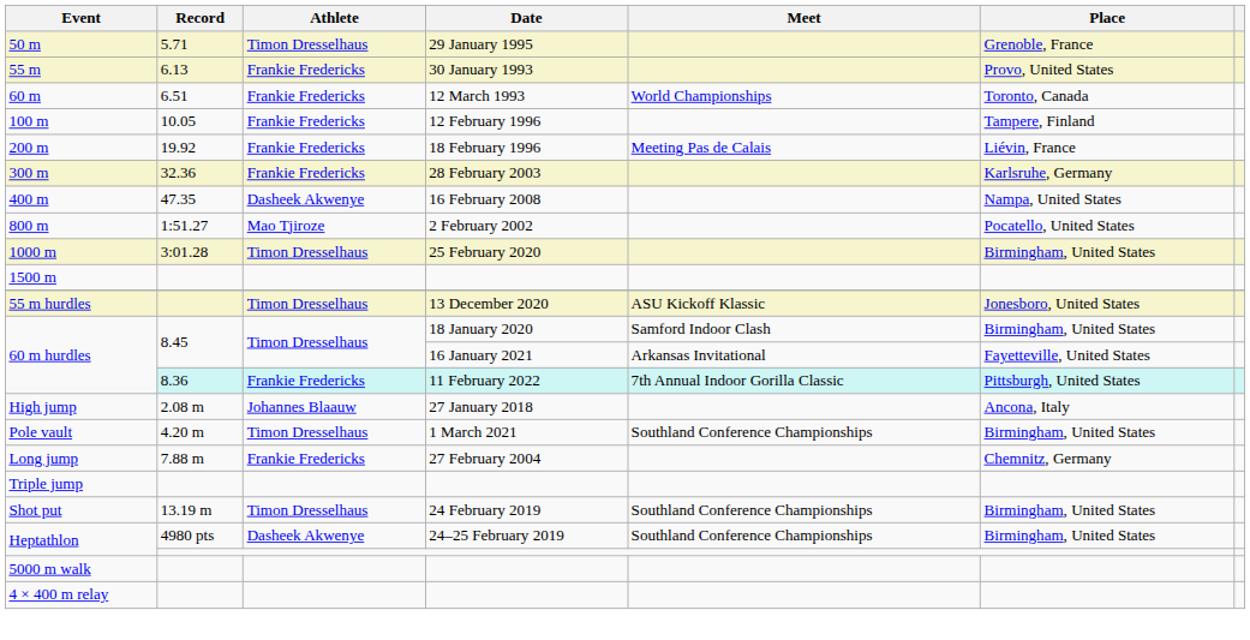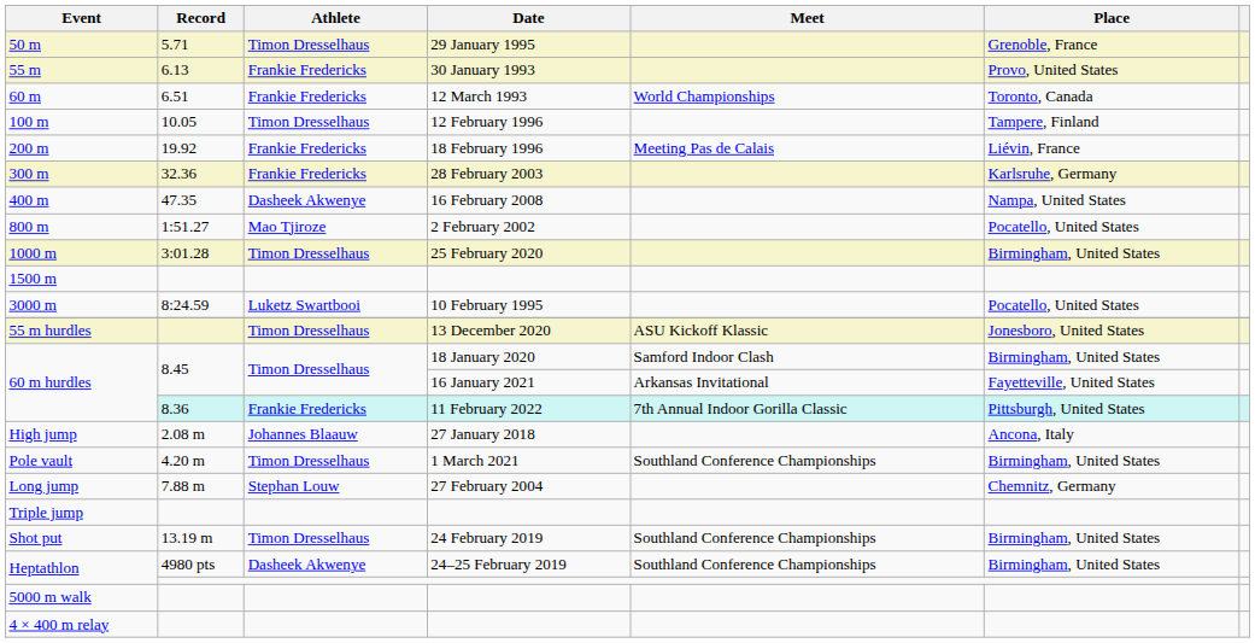 <table class="wikitable" style="font-size:95%; width: 95%;">
 <tr>
 <th>Event</th>
 <th>Record</th>
 <th>Athlete</th>
 <th>Date</th>
 <th>Meet</th>
 <th>Place</th>
 <th></th>
 </tr>
 <tr style="background:#f6F5CE;">
 <td><a href='#'>50 m</a></td>
 <td>5.71</td>
 <td><a href='#'>Timon Dresselhaus</a></td>
 <td>29 January 1995</td>
 <td></td>
 <td><a href='#'>Grenoble</a>, France</td>
 <td></td>
 </tr>
 <tr style="background:#f6F5CE;">
 <td><a href='#'>55 m</a></td>
 <td>6.13 </td>
 <td><a href='#'>Frankie Fredericks</a></td>
 <td>30 January 1993</td>
 <td></td>
 <td><a href='#'>Provo</a>, United States</td>
 <td></td>
 </tr>
 <tr>
 <td><a href='#'>60 m</a></td>
 <td>6.51</td>
 <td><a href='#'>Frankie Fredericks</a></td>
 <td>12 March 1993</td>
 <td><a href='#'>World Championships</a></td>
 <td><a href='#'>Toronto</a>, Canada</td>
 <td></td>
 </tr>
 <tr>
 <td><a href='#'>100 m</a></td>
 <td>10.05</td>
-<td><a href='#'>Frankie Fredericks</a></td>
+<td><a href='#'>Timon Dresselhaus</a></td>
 <td>12 February 1996</td>
 <td></td>
 <td><a href='#'>Tampere</a>, Finland</td>
 <td></td>
 </tr>
 <tr>
 <td><a href='#'>200 m</a></td>
 <td>19.92</td>
 <td><a href='#'>Frankie Fredericks</a></td>
 <td>18 February 1996</td>
 <td><a href='#'>Meeting Pas de Calais</a></td>
 <td><a href='#'>Liévin</a>, France</td>
 <td></td>
 </tr>
 <tr style="background:#f6F5CE;">
 <td><a href='#'>300 m</a></td>
 <td>32.36</td>
 <td><a href='#'>Frankie Fredericks</a></td>
 <td>28 February 2003</td>
 <td></td>
 <td><a href='#'>Karlsruhe</a>, Germany</td>
 <td></td>
 </tr>
 <tr>
 <td><a href='#'>400 m</a></td>
 <td>47.35</td>
 <td><a href='#'>Dasheek Akwenye</a></td>
 <td>16 February 2008</td>
 <td></td>
 <td><a href='#'>Nampa</a>, United States</td>
 <td></td>
 </tr>
 <tr>
 <td><a href='#'>800 m</a></td>
 <td>1:51.27 </td>
 <td><a href='#'>Mao Tjiroze</a></td>
 <td>2 February 2002</td>
 <td></td>
 <td><a href='#'>Pocatello</a>, United States</td>
 <td></td>
 </tr>
 <tr style="background:#f6F5CE;">
 <td><a href='#'>1000 m</a></td>
 <td>3:01.28</td>
 <td><a href='#'>Timon Dresselhaus</a></td>
 <td>25 February 2020</td>
 <td></td>
 <td><a href='#'>Birmingham</a>, United States</td>
 <td></td>
 </tr>
 <tr>
 <td><a href='#'>1500 m</a></td>
 <td></td>
 <td></td>
 <td></td>
 <td></td>
 <td></td>
 <td></td>
 </tr>
 <tr>
+<td><a href='#'>3000 m</a></td>
+<td>8:24.59 </td>
+<td><a href='#'>Luketz Swartbooi</a></td>
+<td>10 February 1995</td>
+<td></td>
+<td><a href='#'>Pocatello</a>, United States</td>
+<td></td>
+</tr>
+<tr>
 </tr>
 <tr style="background:#f6F5CE;">
 <td><a href='#'>55 m hurdles</a></td>
 <td></td>
 <td><a href='#'>Timon Dresselhaus</a></td>
 <td>13 December 2020</td>
 <td>ASU Kickoff Klassic</td>
 <td><a href='#'>Jonesboro</a>, United States</td>
 <td></td>
 </tr>
 <tr>
 <td rowspan=3><a href='#'>60 m hurdles</a></td>
 <td rowspan=2>8.45</td>
 <td rowspan=2><a href='#'>Timon Dresselhaus</a></td>
 <td>18 January 2020</td>
 <td>Samford Indoor Clash</td>
 <td><a href='#'>Birmingham</a>, United States</td>
 <td></td>
 </tr>
 <tr>
 <td>16 January 2021</td>
 <td>Arkansas Invitational</td>
 <td><a href='#'>Fayetteville</a>, United States</td>
 <td></td>
 </tr>
 <tr bgcolor=#CEF6F5>
 <td>8.36</td>
 <td><a href='#'>Frankie Fredericks</a></td>
 <td>11 February 2022</td>
 <td>7th Annual Indoor Gorilla Classic</td>
 <td><a href='#'>Pittsburgh</a>, United States</td>
 <td></td>
 </tr>
 <tr>
 <td><a href='#'>High jump</a></td>
 <td>2.08 m</td>
 <td><a href='#'>Johannes Blaauw</a></td>
 <td>27 January 2018</td>
 <td></td>
 <td><a href='#'>Ancona</a>, Italy</td>
 <td></td>
 </tr>
 <tr>
 <td><a href='#'>Pole vault</a></td>
 <td>4.20 m</td>
 <td><a href='#'>Timon Dresselhaus</a></td>
 <td>1 March 2021</td>
 <td>Southland Conference Championships</td>
 <td><a href='#'>Birmingham</a>, United States</td>
 <td></td>
 </tr>
 <tr>
 <td><a href='#'>Long jump</a></td>
 <td>7.88 m</td>
-<td><a href='#'>Frankie Fredericks</a></td>
+<td><a href='#'>Stephan Louw</a></td>
 <td>27 February 2004</td>
 <td></td>
 <td><a href='#'>Chemnitz</a>, Germany</td>
 <td></td>
 </tr>
 <tr>
 <td><a href='#'>Triple jump</a></td>
 <td></td>
 <td></td>
 <td></td>
 <td></td>
 <td></td>
 <td></td>
 </tr>
 <tr>
 <td><a href='#'>Shot put</a></td>
 <td>13.19 m</td>
 <td><a href='#'>Timon Dresselhaus</a></td>
 <td>24 February 2019</td>
 <td>Southland Conference Championships</td>
 <td><a href='#'>Birmingham</a>, United States</td>
 <td></td>
 </tr>
 <tr>
 <td rowspan=2><a href='#'>Heptathlon</a></td>
 <td>4980 pts</td>
 <td><a href='#'>Dasheek Akwenye</a></td>
 <td>24–25 February 2019</td>
 <td>Southland Conference Championships</td>
 <td><a href='#'>Birmingham</a>, United States</td>
 <td></td>
 </tr>
 <tr>
 <td colspan=5></td>
 <td></td>
 </tr>
 <tr>
 <td><a href='#'>5000 m walk</a></td>
 <td></td>
 <td></td>
 <td></td>
 <td></td>
 <td></td>
 <td></td>
 </tr>
 <tr>
 <td><a href='#'>4 × 400 m relay</a></td>
 <td></td>
 <td></td>
 <td></td>
 <td></td>
 <td></td>
 <td></td>
 </tr>
 </table>
